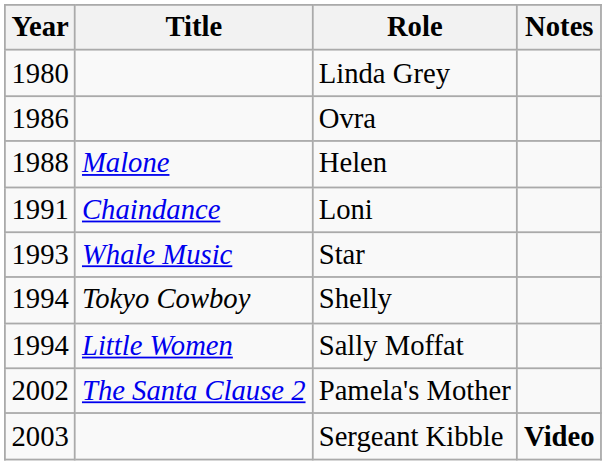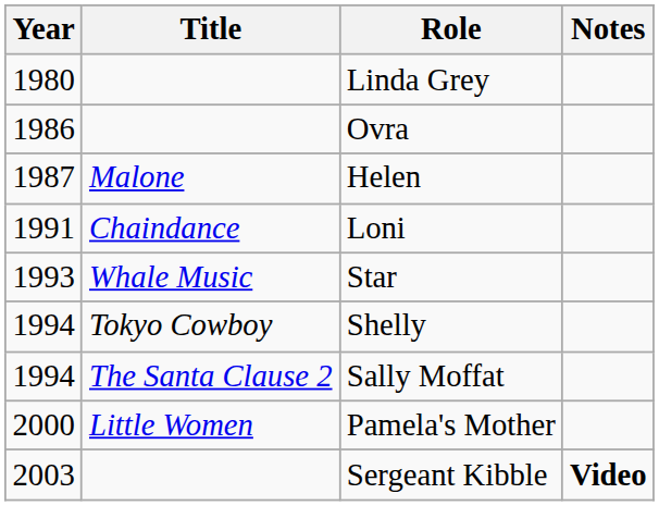 <table class="wikitable sortable">
 <tr>
 <th>Year</th>
 <th>Title</th>
 <th>Role</th>
 <th class="unsortable">Notes</th>
 </tr>
 <tr>
 <td>1980</td>
 <td><em></em></td>
 <td>Linda Grey</td>
 <td></td>
 </tr>
 <tr>
 <td>1986</td>
 <td><em></em></td>
 <td>Ovra</td>
 <td></td>
 </tr>
 <tr>
-<td>1988</td>
+<td>1987</td>
 <td><em><a href='#'>Malone</a></em></td>
 <td>Helen</td>
 <td></td>
 </tr>
 <tr>
 <td>1991</td>
 <td><em><a href='#'>Chaindance</a></em></td>
 <td>Loni</td>
 <td></td>
 </tr>
 <tr>
 <td>1993</td>
 <td><em><a href='#'>Whale Music</a></em></td>
 <td>Star</td>
 <td></td>
 </tr>
 <tr>
 <td>1994</td>
 <td><em>Tokyo Cowboy</em></td>
 <td>Shelly</td>
 <td></td>
 </tr>
 <tr>
 <td>1994</td>
-<td><em><a href='#'>Little Women</a></em></td>
+<td><em><a href='#'>The Santa Clause 2</a></em></td>
 <td>Sally Moffat</td>
 <td></td>
 </tr>
 <tr>
-<td>2002</td>
-<td><em><a href='#'>The Santa Clause 2</a></em></td>
+<td>2000</td>
+<td><em><a href='#'>Little Women</a></em></td>
 <td>Pamela's Mother</td>
 <td></td>
 </tr>
 <tr>
 <td>2003</td>
 <td><em></em></td>
 <td>Sergeant Kibble</td>
 <td><strong>Video</strong></td>
 </tr>
 </table>
